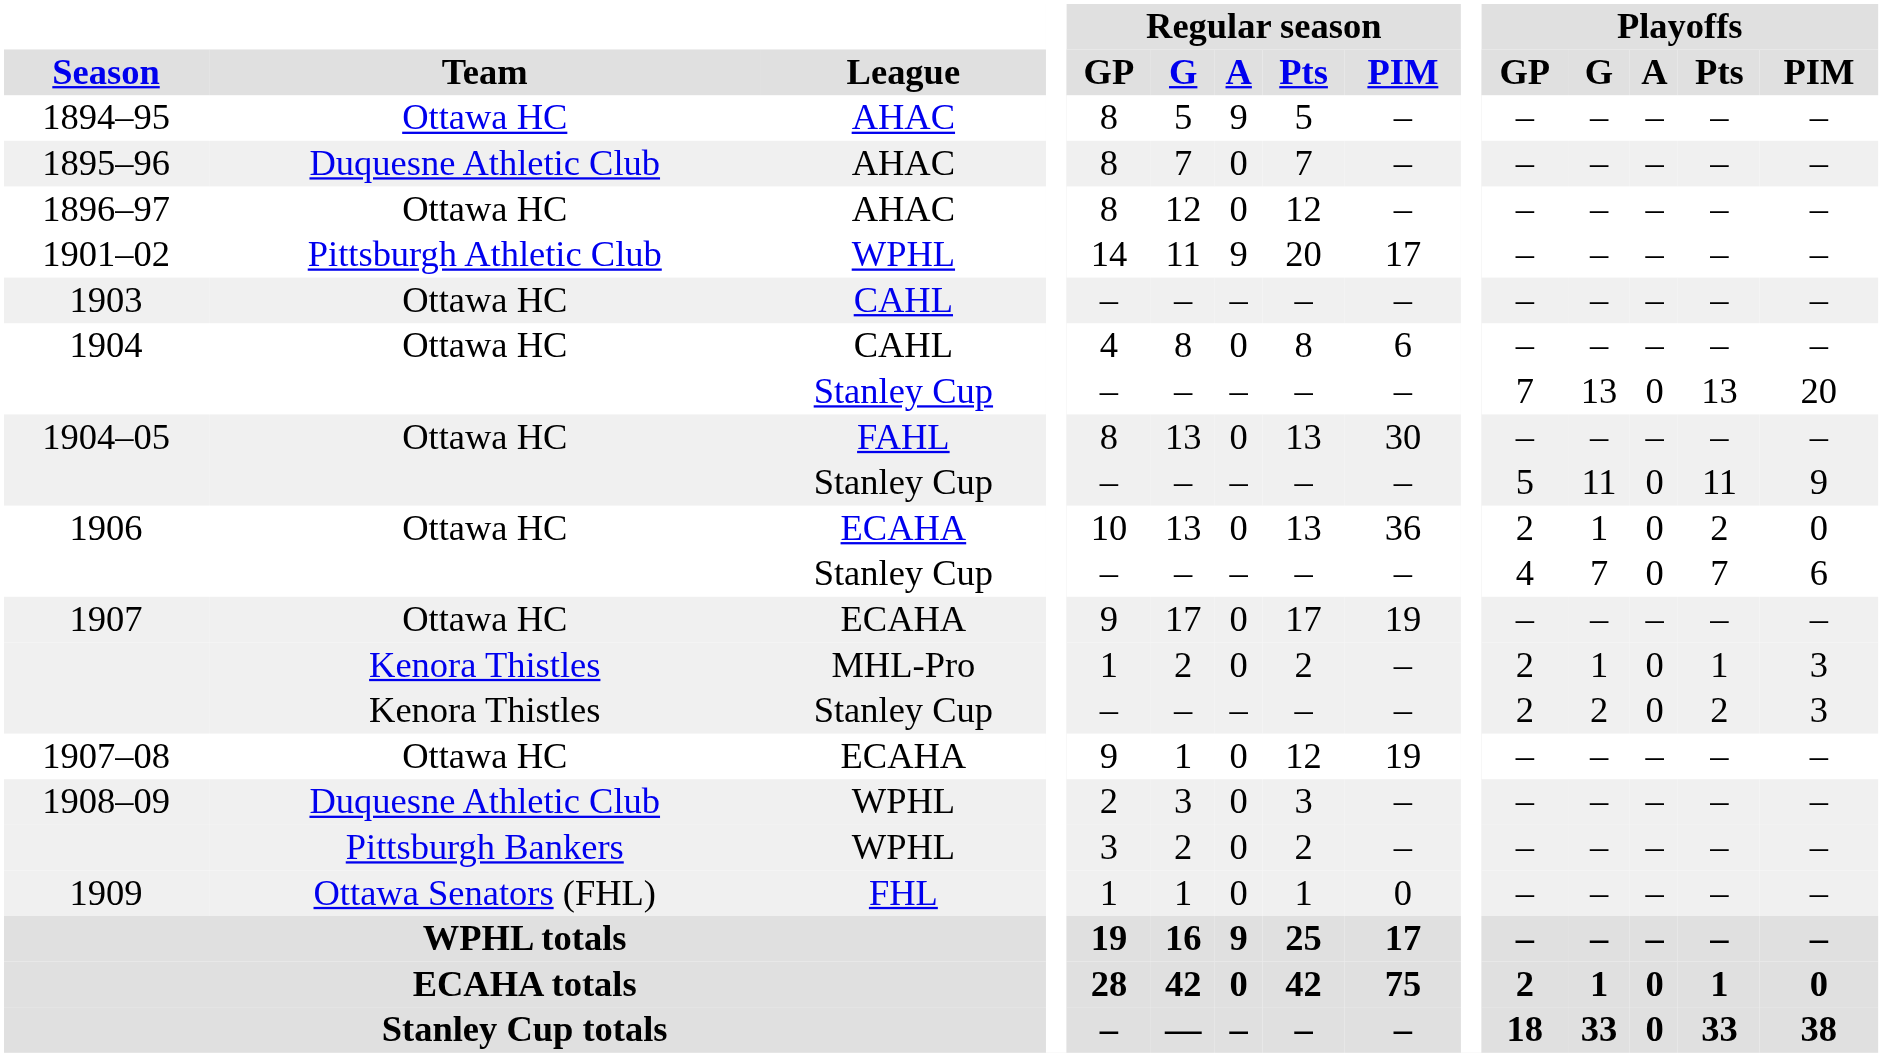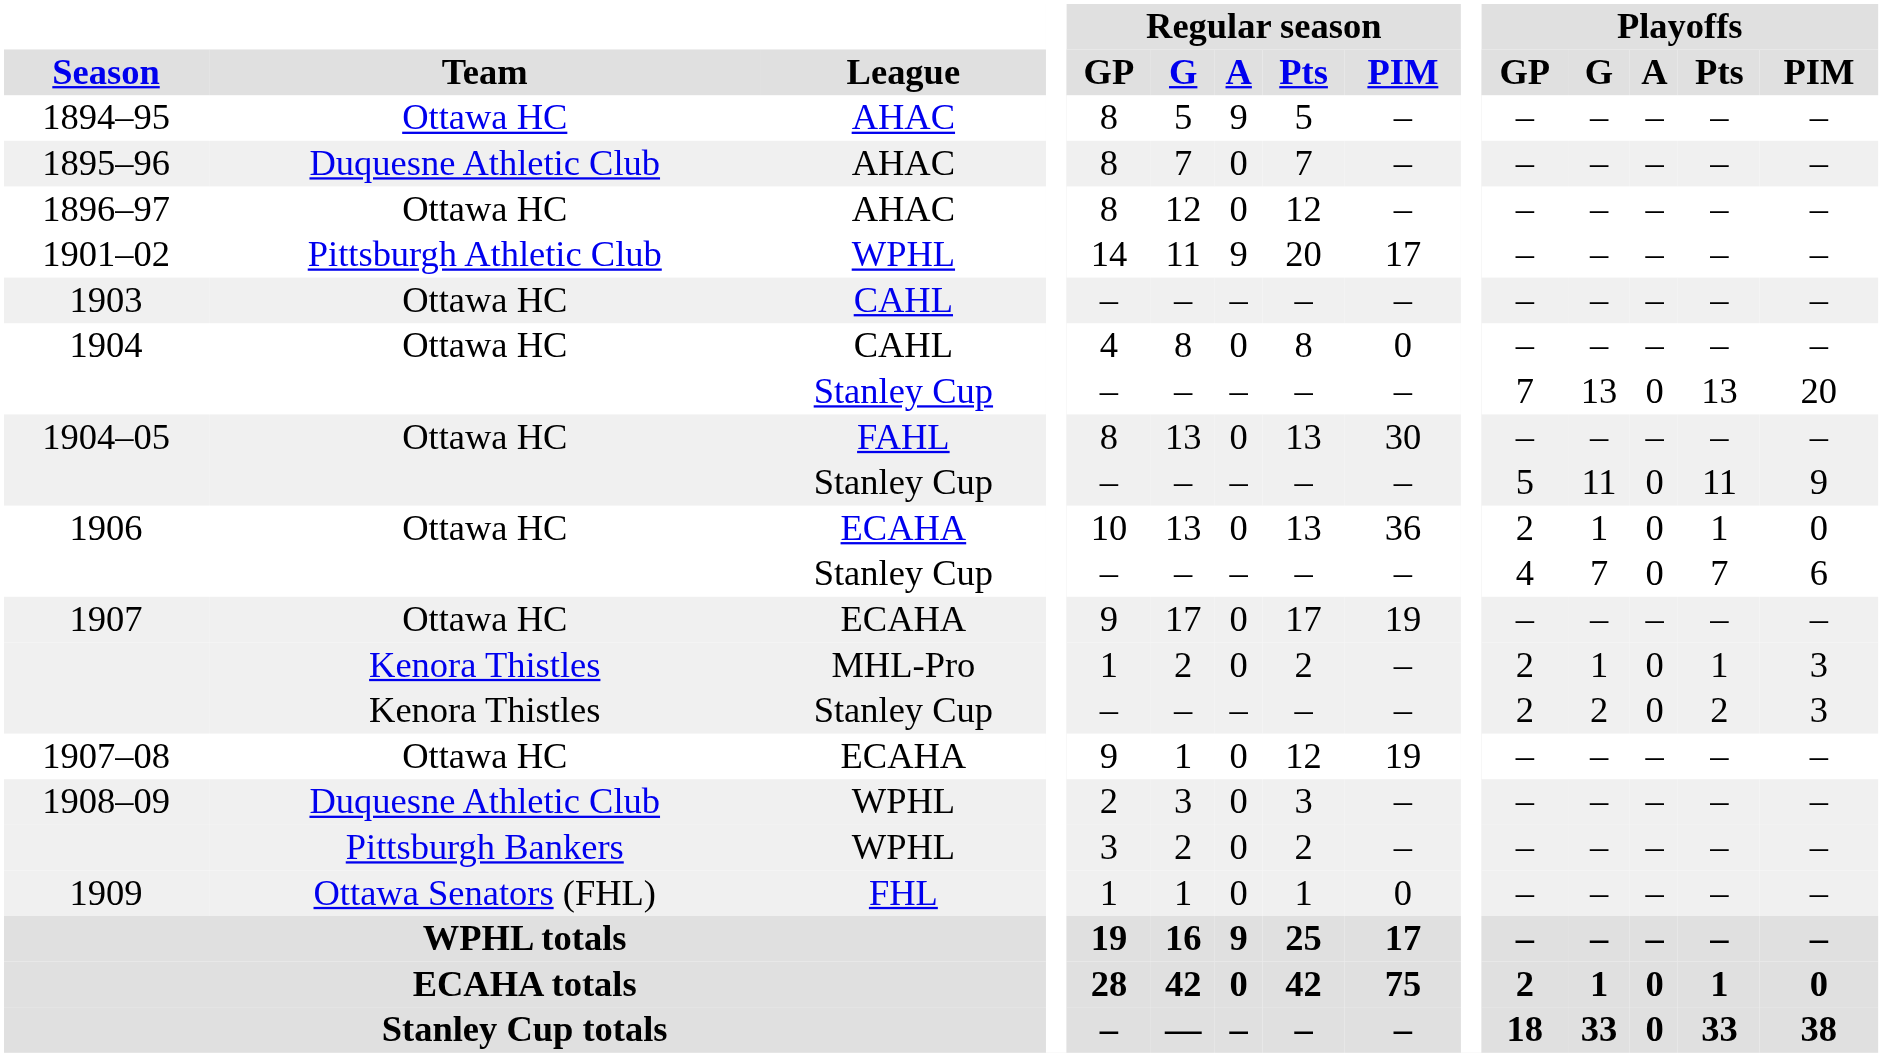 <table BORDER="0" CELLPADDING="1" CELLSPACING="0" width="65%" style="text-align:center">
 <tr bgcolor="#e0e0e0">
 <th colspan="3" bgcolor="#ffffff"> </th>
 <th rowspan="99" bgcolor="#ffffff"> </th>
 <th colspan="5">Regular season</th>
 <th rowspan="99" bgcolor="#ffffff"> </th>
 <th colspan="5">Playoffs</th>
 </tr>
 <tr bgcolor="#e0e0e0">
 <th><a href='#'>Season</a></th>
 <th>Team</th>
 <th>League</th>
 <th>GP</th>
 <th><a href='#'>G</a></th>
 <th><a href='#'>A</a></th>
 <th><a href='#'>Pts</a></th>
 <th><a href='#'>PIM</a></th>
 <th>GP</th>
 <th>G</th>
 <th>A</th>
 <th>Pts</th>
 <th>PIM</th>
 </tr>
 <tr>
 <td>1894–95</td>
 <td><a href='#'>Ottawa HC</a></td>
 <td><a href='#'>AHAC</a></td>
 <td>8</td>
 <td>5</td>
 <td>9</td>
 <td>5</td>
 <td>–</td>
 <td>–</td>
 <td>–</td>
 <td>–</td>
 <td>–</td>
 <td>–</td>
 </tr>
 <tr bgcolor="#f0f0f0">
 <td>1895–96</td>
 <td><a href='#'>Duquesne Athletic Club</a></td>
 <td>AHAC</td>
 <td>8</td>
 <td>7</td>
 <td>0</td>
 <td>7</td>
 <td>–</td>
 <td>–</td>
 <td>–</td>
 <td>–</td>
 <td>–</td>
 <td>–</td>
 </tr>
 <tr>
 <td>1896–97</td>
 <td>Ottawa HC</td>
 <td>AHAC</td>
 <td>8</td>
 <td>12</td>
 <td>0</td>
 <td>12</td>
 <td>–</td>
 <td>–</td>
 <td>–</td>
 <td>–</td>
 <td>–</td>
 <td>–</td>
 </tr>
 <tr>
 <td>1901–02</td>
 <td><a href='#'>Pittsburgh Athletic Club</a></td>
 <td><a href='#'>WPHL</a></td>
 <td>14</td>
 <td>11</td>
 <td>9</td>
 <td>20</td>
 <td>17</td>
 <td>–</td>
 <td>–</td>
 <td>–</td>
 <td>–</td>
 <td>–</td>
 </tr>
 <tr bgcolor="#f0f0f0">
 <td>1903</td>
 <td>Ottawa HC</td>
 <td><a href='#'>CAHL</a></td>
 <td>–</td>
 <td>–</td>
 <td>–</td>
 <td>–</td>
 <td>–</td>
 <td>–</td>
 <td>–</td>
 <td>–</td>
 <td>–</td>
 <td>–</td>
 </tr>
 <tr>
 <td>1904</td>
 <td>Ottawa HC</td>
 <td>CAHL</td>
 <td>4</td>
 <td>8</td>
 <td>0</td>
 <td>8</td>
-<td>6</td>
+<td>0</td>
 <td>–</td>
 <td>–</td>
 <td>–</td>
 <td>–</td>
 <td>–</td>
 </tr>
 <tr>
 <td></td>
 <td></td>
 <td><a href='#'>Stanley Cup</a></td>
 <td>–</td>
 <td>–</td>
 <td>–</td>
 <td>–</td>
 <td>–</td>
 <td>7</td>
 <td>13</td>
 <td>0</td>
 <td>13</td>
 <td>20</td>
 </tr>
 <tr bgcolor="#f0f0f0">
 <td>1904–05</td>
 <td>Ottawa HC</td>
 <td><a href='#'>FAHL</a></td>
 <td>8</td>
 <td>13</td>
 <td>0</td>
 <td>13</td>
 <td>30</td>
 <td>–</td>
 <td>–</td>
 <td>–</td>
 <td>–</td>
 <td>–</td>
 </tr>
 <tr bgcolor="#f0f0f0">
 <td></td>
 <td></td>
 <td>Stanley Cup</td>
 <td>–</td>
 <td>–</td>
 <td>–</td>
 <td>–</td>
 <td>–</td>
 <td>5</td>
 <td>11</td>
 <td>0</td>
 <td>11</td>
 <td>9</td>
 </tr>
 <tr>
 <td>1906</td>
 <td>Ottawa HC</td>
 <td><a href='#'>ECAHA</a></td>
 <td>10</td>
 <td>13</td>
 <td>0</td>
 <td>13</td>
 <td>36</td>
 <td>2</td>
 <td>1</td>
 <td>0</td>
-<td>2</td>
+<td>1</td>
 <td>0</td>
 </tr>
 <tr>
 <td></td>
 <td></td>
 <td>Stanley Cup</td>
 <td>–</td>
 <td>–</td>
 <td>–</td>
 <td>–</td>
 <td>–</td>
 <td>4</td>
 <td>7</td>
 <td>0</td>
 <td>7</td>
 <td>6</td>
 </tr>
 <tr bgcolor="#f0f0f0">
 <td>1907</td>
 <td>Ottawa HC</td>
 <td>ECAHA</td>
 <td>9</td>
 <td>17</td>
 <td>0</td>
 <td>17</td>
 <td>19</td>
 <td>–</td>
 <td>–</td>
 <td>–</td>
 <td>–</td>
 <td>–</td>
 </tr>
 <tr bgcolor="#f0f0f0">
 <td></td>
 <td><a href='#'>Kenora Thistles</a></td>
 <td>MHL-Pro</td>
 <td>1</td>
 <td>2</td>
 <td>0</td>
 <td>2</td>
 <td>–</td>
 <td>2</td>
 <td>1</td>
 <td>0</td>
 <td>1</td>
 <td>3</td>
 </tr>
 <tr bgcolor="#f0f0f0">
 <td></td>
 <td>Kenora Thistles</td>
 <td>Stanley Cup</td>
 <td>–</td>
 <td>–</td>
 <td>–</td>
 <td>–</td>
 <td>–</td>
 <td>2</td>
 <td>2</td>
 <td>0</td>
 <td>2</td>
 <td>3</td>
 </tr>
 <tr>
 <td>1907–08</td>
 <td>Ottawa HC</td>
 <td>ECAHA</td>
 <td>9</td>
 <td>1</td>
 <td>0</td>
 <td>12</td>
 <td>19</td>
 <td>–</td>
 <td>–</td>
 <td>–</td>
 <td>–</td>
 <td>–</td>
 </tr>
 <tr bgcolor="#f0f0f0">
 <td>1908–09</td>
 <td><a href='#'>Duquesne Athletic Club</a></td>
 <td>WPHL</td>
 <td>2</td>
 <td>3</td>
 <td>0</td>
 <td>3</td>
 <td>–</td>
 <td>–</td>
 <td>–</td>
 <td>–</td>
 <td>–</td>
 <td>–</td>
 </tr>
 <tr bgcolor="#f0f0f0">
 <td></td>
 <td><a href='#'>Pittsburgh Bankers</a></td>
 <td>WPHL</td>
 <td>3</td>
 <td>2</td>
 <td>0</td>
 <td>2</td>
 <td>–</td>
 <td>–</td>
 <td>–</td>
 <td>–</td>
 <td>–</td>
 <td>–</td>
 </tr>
 <tr bgcolor="#f0f0f0">
 <td>1909</td>
 <td><a href='#'>Ottawa Senators</a> (FHL)</td>
 <td><a href='#'>FHL</a></td>
 <td>1</td>
 <td>1</td>
 <td>0</td>
 <td>1</td>
 <td>0</td>
 <td>–</td>
 <td>–</td>
 <td>–</td>
 <td>–</td>
 <td>–</td>
 </tr>
 <tr bgcolor="#e0e0e0">
 <th colspan="3">WPHL totals</th>
 <th>19</th>
 <th>16</th>
 <th>9</th>
 <th>25</th>
 <th>17</th>
 <th>–</th>
 <th>–</th>
 <th>–</th>
 <th>–</th>
 <th>–</th>
 </tr>
 <tr bgcolor="#e0e0e0">
 <th colspan="3">ECAHA totals</th>
 <th>28</th>
 <th>42</th>
 <th>0</th>
 <th>42</th>
 <th>75</th>
 <th>2</th>
 <th>1</th>
 <th>0</th>
 <th>1</th>
 <th>0</th>
 </tr>
 <tr bgcolor="#e0e0e0">
 <th colspan="3">Stanley Cup totals</th>
 <th>–</th>
 <th>—</th>
 <th>–</th>
 <th>–</th>
 <th>–</th>
 <th>18</th>
 <th>33</th>
 <th>0</th>
 <th>33</th>
 <th>38</th>
 </tr>
 </table>
